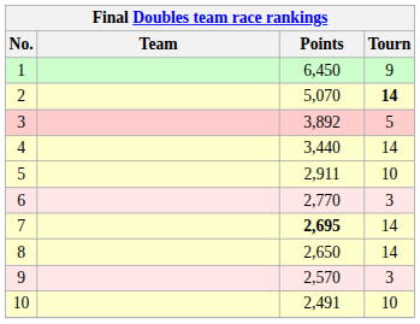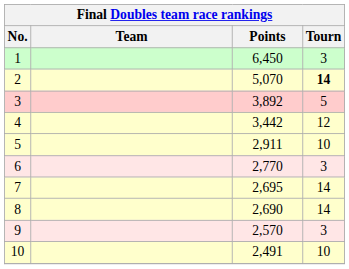 <table class=wikitable nowrap style="text-align:center">
 <tr>
 <th colspan="4">Final <a href='#'>Doubles team race rankings</a></th>
 </tr>
 <tr>
 <th width="20">No.</th>
 <th width="230">Team</th>
 <th width="75">Points</th>
 <th width="25">Tourn</th>
 </tr>
 <tr style="background:#cfc;">
 <td>1</td>
 <td style="text-align:left"><br></td>
 <td>6,450</td>
-<td>9</td>
+<td>3</td>
 </tr>
 <tr bgcolor="#ffffcc">
 <td>2</td>
 <td style="text-align:left"><br></td>
 <td>5,070</td>
 <td><strong>14</strong></td>
 </tr>
 <tr style="background:#fcc;">
 <td>3</td>
 <td style="text-align:left"><br></td>
 <td>3,892</td>
 <td>5</td>
 </tr>
 <tr bgcolor="#ffffcc">
 <td>4</td>
 <td style="text-align:left"><br></td>
-<td>3,440</td>
-<td>14</td>
+<td>3,442</td>
+<td>12</td>
 </tr>
 <tr bgcolor="#ffffcc">
 <td>5</td>
 <td style="text-align:left"><br></td>
 <td>2,911</td>
 <td>10</td>
 </tr>
 <tr bgcolor="#FFE6E6">
 <td>6</td>
 <td style="text-align:left"><br></td>
 <td>2,770</td>
 <td>3</td>
 </tr>
 <tr bgcolor="#ffffcc">
 <td>7</td>
 <td style="text-align:left"><br></td>
-<td><strong>2,695</strong></td>
+<td>2,695</td>
 <td>14</td>
 </tr>
 <tr bgcolor="#ffffcc">
 <td>8</td>
 <td style="text-align:left"><br></td>
-<td>2,650</td>
+<td>2,690</td>
 <td>14</td>
 </tr>
 <tr bgcolor="#FFE6E6">
 <td>9</td>
 <td style="text-align:left"><br></td>
 <td>2,570</td>
 <td>3</td>
 </tr>
 <tr bgcolor="#ffffcc">
 <td>10</td>
 <td style="text-align:left"><br></td>
 <td>2,491</td>
 <td>10</td>
 </tr>
 <tr>
 </tr>
 </table>
